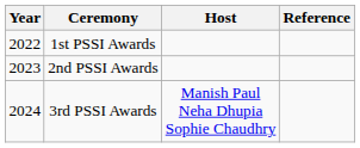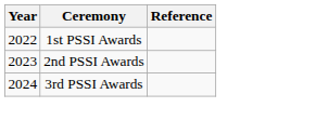 <table class="wikitable" style="text-align:center;">
 <tr>
 <th>Year</th>
 <th>Ceremony</th>
-<th>Host</th>
 <th>Reference</th>
 </tr>
 <tr>
 <td>2022</td>
 <td>1st PSSI Awards</td>
 <td></td>
-<td></td>
 </tr>
 <tr>
 <td>2023</td>
 <td>2nd PSSI Awards</td>
 <td></td>
-<td></td>
 </tr>
 <tr>
 <td>2024</td>
 <td>3rd PSSI Awards</td>
-<td><a href='#'>Manish Paul</a><br><a href='#'>Neha Dhupia</a><br><a href='#'>Sophie Chaudhry</a></td>
 <td></td>
 </tr>
 </table>
